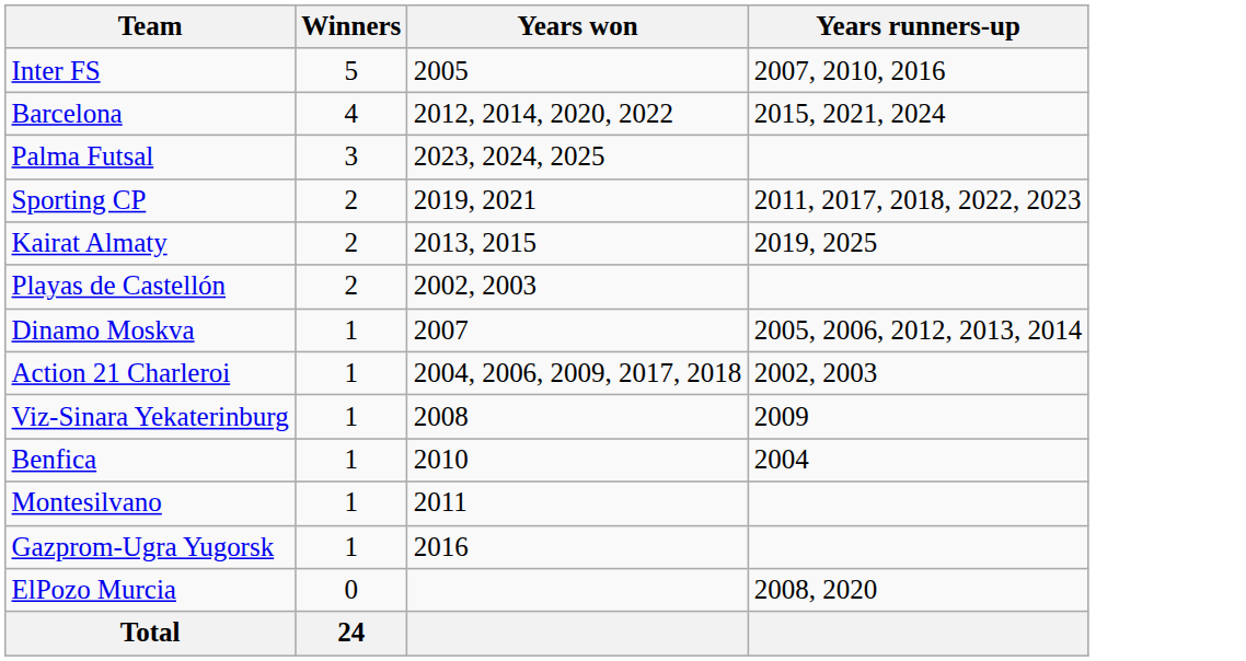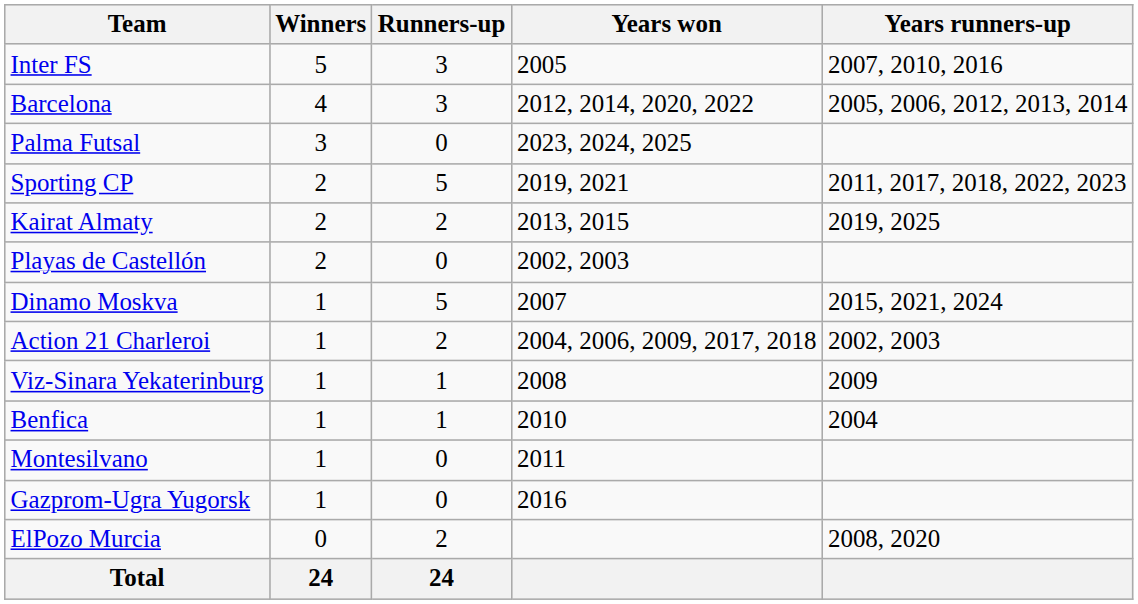 <table class="wikitable sortable">
 <tr>
 <th>Team</th>
 <th>Winners</th>
+<th>Runners-up</th>
 <th>Years won</th>
 <th>Years runners-up</th>
 </tr>
 <tr>
 <td> <a href='#'>Inter FS</a></td>
 <td align=center>5</td>
+<td align=center>3</td>
 <td>2005</td>
 <td>2007, 2010, 2016</td>
 </tr>
 <tr>
 <td> <a href='#'>Barcelona</a></td>
 <td align=center>4</td>
+<td align=center>3</td>
 <td>2012, 2014, 2020, 2022</td>
-<td>2015, 2021, 2024</td>
+<td>2005, 2006, 2012, 2013, 2014</td>
 </tr>
 <tr>
 <td> <a href='#'>Palma Futsal</a></td>
 <td align=center>3</td>
+<td align=center>0</td>
 <td>2023, 2024, 2025</td>
 <td></td>
 </tr>
 <tr>
 <td> <a href='#'>Sporting CP</a></td>
 <td align="center">2</td>
+<td align="center">5</td>
 <td>2019, 2021</td>
 <td>2011, 2017, 2018, 2022, 2023</td>
 </tr>
 <tr>
 <td> <a href='#'>Kairat Almaty</a></td>
+<td align="center">2</td>
 <td align="center">2</td>
 <td>2013, 2015</td>
 <td>2019, 2025</td>
 </tr>
 <tr>
 <td> <a href='#'>Playas de Castellón</a></td>
 <td align=center>2</td>
+<td align=center>0</td>
 <td>2002, 2003</td>
 <td></td>
 </tr>
 <tr>
 <td> <a href='#'>Dinamo Moskva</a></td>
 <td align=center>1</td>
+<td align=center>5</td>
 <td>2007</td>
-<td>2005, 2006, 2012, 2013, 2014</td>
+<td>2015, 2021, 2024</td>
 </tr>
 <tr>
 <td> <a href='#'>Action 21 Charleroi</a></td>
 <td align=center>1</td>
+<td align=center>2</td>
 <td>2004, 2006, 2009, 2017, 2018</td>
 <td>2002, 2003</td>
 </tr>
 <tr>
 <td> <a href='#'>Viz-Sinara Yekaterinburg</a></td>
+<td align=center>1</td>
 <td align=center>1</td>
 <td>2008</td>
 <td>2009</td>
 </tr>
 <tr>
 <td> <a href='#'>Benfica</a></td>
 <td align=center>1</td>
+<td align=center>1</td>
 <td>2010</td>
 <td>2004</td>
 </tr>
 <tr>
 <td> <a href='#'>Montesilvano</a></td>
 <td align=center>1</td>
+<td align=center>0</td>
 <td>2011</td>
 <td></td>
 </tr>
 <tr>
 <td> <a href='#'>Gazprom-Ugra Yugorsk</a></td>
 <td align=center>1</td>
+<td align=center>0</td>
 <td>2016</td>
 <td></td>
 </tr>
 <tr>
 <td> <a href='#'>ElPozo Murcia</a></td>
 <td align=center>0</td>
+<td align=center>2</td>
 <td></td>
 <td>2008, 2020</td>
 </tr>
 <tr>
 <th>Total</th>
 <th>24</th>
+<th>24</th>
 <th></th>
 <th></th>
 </tr>
 </table>
